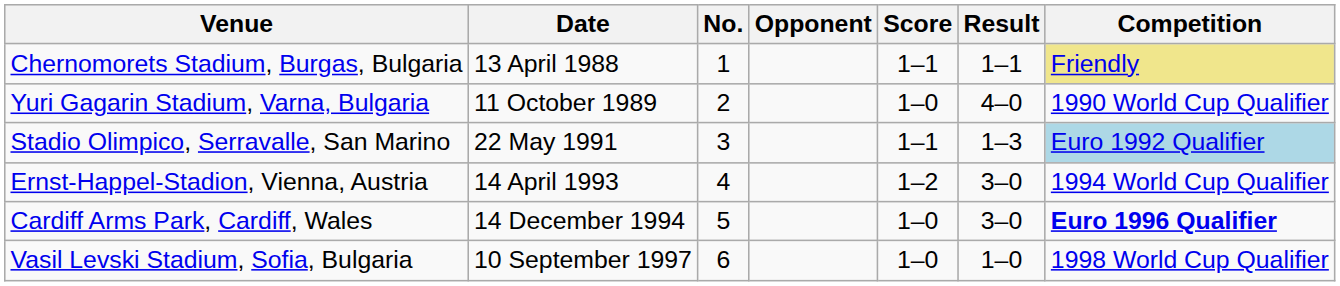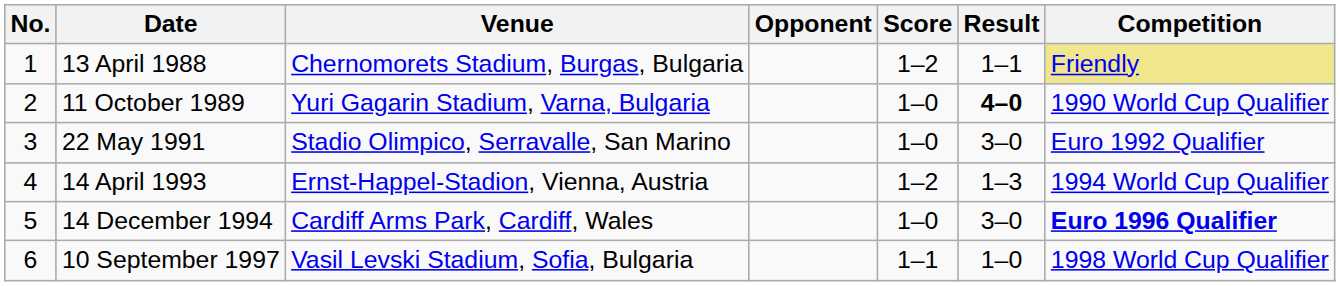 <table class="wikitable sortable">
 <tr>
+<th scope="col">No.</th>
+<th scope="col">Date</th>
 <th scope="col">Venue</th>
-<th scope="col">Date</th>
-<th scope="col">No.</th>
 <th scope="col">Opponent</th>
 <th scope="col">Score</th>
 <th scope="col">Result</th>
 <th scope="col">Competition</th>
 </tr>
 <tr>
+<td align="center">1</td>
+<td>13 April 1988</td>
 <td><a href='#'>Chernomorets Stadium</a>, <a href='#'>Burgas</a>, Bulgaria</td>
-<td>13 April 1988</td>
-<td align="center">1</td>
 <td></td>
-<td align="center">1–1</td>
+<td align="center">1–2</td>
 <td align="center">1–1</td>
 <td style="background: khaki;"><a href='#'>Friendly</a></td>
 </tr>
 <tr>
+<td align="center">2</td>
+<td>11 October 1989</td>
 <td><a href='#'>Yuri Gagarin Stadium</a>, <a href='#'>Varna, Bulgaria</a></td>
-<td>11 October 1989</td>
-<td align="center">2</td>
 <td></td>
 <td align="center">1–0</td>
-<td align="center">4–0</td>
+<td align="center"><strong>4–0</strong></td>
 <td><a href='#'>1990 World Cup Qualifier</a></td>
 </tr>
 <tr>
+<td align="center">3</td>
+<td>22 May 1991</td>
 <td><a href='#'>Stadio Olimpico</a>, <a href='#'>Serravalle</a>, San Marino</td>
-<td>22 May 1991</td>
-<td align="center">3</td>
 <td></td>
-<td align="center">1–1</td>
-<td align="center">1–3</td>
-<td style="background: lightblue;"><a href='#'>Euro 1992 Qualifier</a></td>
+<td align="center">1–0</td>
+<td align="center">3–0</td>
+<td><a href='#'>Euro 1992 Qualifier</a></td>
 </tr>
 <tr>
+<td align="center">4</td>
+<td>14 April 1993</td>
 <td><a href='#'>Ernst-Happel-Stadion</a>, Vienna, Austria</td>
-<td>14 April 1993</td>
-<td align="center">4</td>
 <td></td>
 <td align="center">1–2</td>
-<td align="center">3–0</td>
+<td align="center">1–3</td>
 <td><a href='#'>1994 World Cup Qualifier</a></td>
 </tr>
 <tr>
+<td align="center">5</td>
+<td>14 December 1994</td>
 <td><a href='#'>Cardiff Arms Park</a>, <a href='#'>Cardiff</a>, Wales</td>
-<td>14 December 1994</td>
-<td align="center">5</td>
 <td></td>
 <td align="center">1–0</td>
 <td align="center">3–0</td>
 <td><strong><a href='#'>Euro 1996 Qualifier</a></strong></td>
 </tr>
 <tr>
+<td align="center">6</td>
+<td>10 September 1997</td>
 <td><a href='#'>Vasil Levski Stadium</a>, <a href='#'>Sofia</a>, Bulgaria</td>
-<td>10 September 1997</td>
-<td align="center">6</td>
 <td></td>
-<td align="center">1–0</td>
+<td align="center">1–1</td>
 <td align="center">1–0</td>
 <td><a href='#'>1998 World Cup Qualifier</a></td>
 </tr>
 </table>
